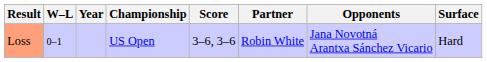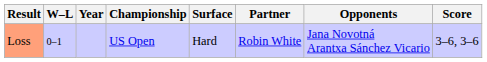 <table class="wikitable sortable">
 <tr>
 <th>Result</th>
 <th class="unsortable">W–L</th>
 <th>Year</th>
 <th>Championship</th>
-<th class="unsortable">Score</th>
+<th>Surface</th>
 <th>Partner</th>
 <th>Opponents</th>
-<th>Surface</th>
+<th class="unsortable">Score</th>
 </tr>
 <tr style="background:#ccf;">
 <td bgcolor="FFA07A">Loss</td>
 <td><small>0–1</small></td>
 <td><a href='#'></a></td>
 <td><a href='#'>US Open</a></td>
-<td>3–6, 3–6</td>
+<td>Hard</td>
 <td> <a href='#'>Robin White</a></td>
 <td> <a href='#'>Jana Novotná</a> <br>  <a href='#'>Arantxa Sánchez Vicario</a></td>
-<td>Hard</td>
+<td>3–6, 3–6</td>
 </tr>
 </table>
